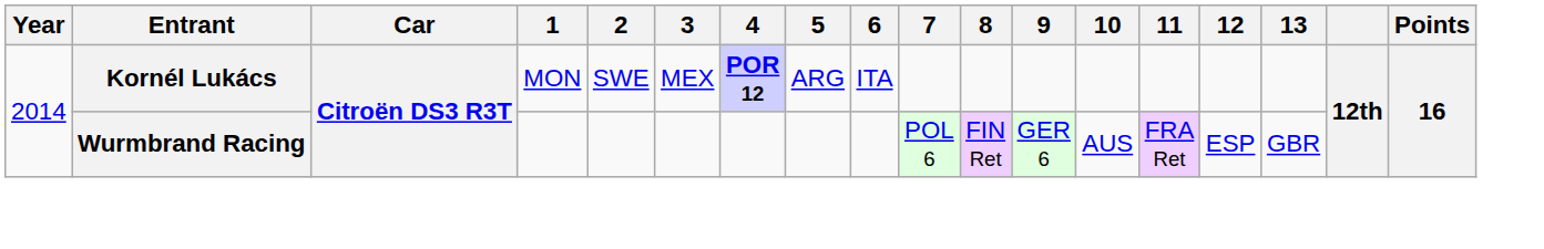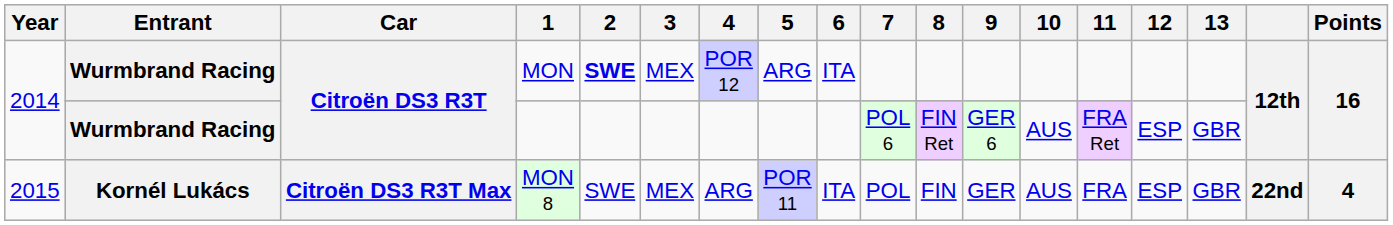 <table class="wikitable" style="text-align:center; font-size:90%">
 <tr>
 <th>Year</th>
 <th>Entrant</th>
 <th>Car</th>
 <th>1</th>
 <th>2</th>
 <th>3</th>
 <th>4</th>
 <th>5</th>
 <th>6</th>
 <th>7</th>
 <th>8</th>
 <th>9</th>
 <th>10</th>
 <th>11</th>
 <th>12</th>
 <th>13</th>
 <th></th>
 <th>Points</th>
 </tr>
 <tr>
 <td rowspan=2><a href='#'>2014</a></td>
-<th>Kornél Lukács</th>
+<th>Wurmbrand Racing</th>
 <th rowspan=2><a href='#'>Citroën DS3 R3T</a></th>
 <td><a href='#'>MON</a></td>
-<td><a href='#'>SWE</a></td>
+<td><strong><a href='#'>SWE</a></strong></td>
 <td><a href='#'>MEX</a></td>
-<td style="background:#CFCFFF;"><strong><a href='#'>POR</a><br><small>12</small></strong></td>
+<td style="background:#CFCFFF;"><a href='#'>POR</a><br><small>12</small></td>
 <td><a href='#'>ARG</a></td>
 <td><a href='#'>ITA</a></td>
 <td></td>
 <td></td>
 <td></td>
 <td></td>
 <td></td>
 <td></td>
 <td></td>
 <th rowspan=2>12th</th>
 <th rowspan=2>16</th>
 </tr>
 <tr>
 <th>Wurmbrand Racing</th>
 <td></td>
 <td></td>
 <td></td>
 <td></td>
 <td></td>
 <td></td>
 <td style="background:#DFFFDF;"><a href='#'>POL</a><br><small>6</small></td>
 <td style="background:#EFCFFF;"><a href='#'>FIN</a><br><small>Ret</small></td>
 <td style="background:#DFFFDF;"><a href='#'>GER</a><br><small>6</small></td>
 <td><a href='#'>AUS</a></td>
 <td style="background:#EFCFFF;"><a href='#'>FRA</a><br><small>Ret</small></td>
 <td><a href='#'>ESP</a></td>
 <td><a href='#'>GBR</a></td>
 </tr>
+<tr>
+<td><a href='#'>2015</a></td>
+<th>Kornél Lukács</th>
+<th><a href='#'>Citroën DS3 R3T Max</a></th>
+<td style="background:#DFFFDF;"><a href='#'>MON</a><br><small>8</small></td>
+<td><a href='#'>SWE</a></td>
+<td><a href='#'>MEX</a></td>
+<td><a href='#'>ARG</a></td>
+<td style="background:#CFCFFF;"><a href='#'>POR</a><br><small>11</small></td>
+<td><a href='#'>ITA</a></td>
+<td><a href='#'>POL</a></td>
+<td><a href='#'>FIN</a></td>
+<td><a href='#'>GER</a></td>
+<td><a href='#'>AUS</a></td>
+<td><a href='#'>FRA</a></td>
+<td><a href='#'>ESP</a></td>
+<td><a href='#'>GBR</a></td>
+<th>22nd</th>
+<th>4</th>
+</tr>
 </table>
